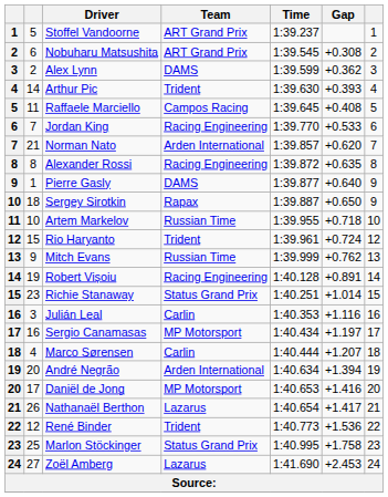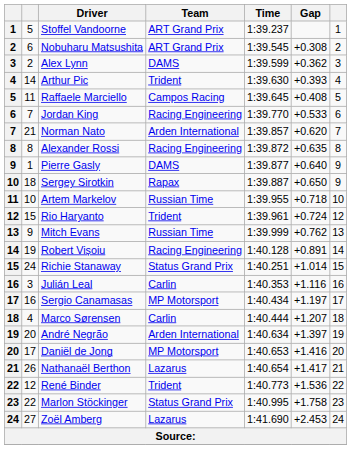 <table class="wikitable" style="font-size:85%">
 <tr>
 <th scope="col"></th>
 <th scope="col"></th>
 <th scope="col">Driver</th>
 <th scope="col">Team</th>
 <th scope="col">Time</th>
 <th scope="col">Gap</th>
 <th scope="col"></th>
 </tr>
 <tr>
 <th scope="row">1</th>
 <td align="center">5</td>
 <td data-sort-value="VAN"> <a href='#'>Stoffel Vandoorne</a></td>
 <td><a href='#'>ART Grand Prix</a></td>
 <td>1:39.237</td>
 <td></td>
 <td align="center">1</td>
 </tr>
 <tr>
 <th scope="row">2</th>
 <td align="center">6</td>
 <td data-sort-value="MAT"> <a href='#'>Nobuharu Matsushita</a></td>
 <td><a href='#'>ART Grand Prix</a></td>
 <td>1:39.545</td>
 <td>+0.308</td>
 <td align="center">2</td>
 </tr>
 <tr>
 <th scope="row">3</th>
 <td align="center">2</td>
 <td data-sort-value="LYN"> <a href='#'>Alex Lynn</a></td>
 <td><a href='#'>DAMS</a></td>
 <td>1:39.599</td>
 <td>+0.362</td>
 <td align="center">3</td>
 </tr>
 <tr>
 <th scope="row">4</th>
 <td align="center">14</td>
 <td data-sort-value="PIC"> <a href='#'>Arthur Pic</a></td>
 <td><a href='#'>Trident</a></td>
 <td>1:39.630</td>
 <td>+0.393</td>
 <td align="center">4</td>
 </tr>
 <tr>
 <th scope="row">5</th>
 <td align="center">11</td>
 <td data-sort-value="MARC"> <a href='#'>Raffaele Marciello</a></td>
 <td><a href='#'>Campos Racing</a></td>
 <td>1:39.645</td>
 <td>+0.408</td>
 <td align="center">5</td>
 </tr>
 <tr>
 <th scope="row">6</th>
 <td align="center">7</td>
 <td data-sort-value="KIN"> <a href='#'>Jordan King</a></td>
 <td><a href='#'>Racing Engineering</a></td>
 <td>1:39.770</td>
 <td>+0.533</td>
 <td align="center">6</td>
 </tr>
 <tr>
 <th scope="row">7</th>
 <td align="center">21</td>
 <td data-sort-value="NAT"> <a href='#'>Norman Nato</a></td>
 <td><a href='#'>Arden International</a></td>
 <td>1:39.857</td>
 <td>+0.620</td>
 <td align="center">7</td>
 </tr>
 <tr>
 <th scope="row">8</th>
 <td align="center">8</td>
 <td data-sort-value="ROS"> <a href='#'>Alexander Rossi</a></td>
 <td><a href='#'>Racing Engineering</a></td>
 <td>1:39.872</td>
 <td>+0.635</td>
 <td align="center">8</td>
 </tr>
 <tr>
 <th scope="row">9</th>
 <td align="center">1</td>
 <td data-sort-value="GAS"> <a href='#'>Pierre Gasly</a></td>
 <td><a href='#'>DAMS</a></td>
 <td>1:39.877</td>
 <td>+0.640</td>
 <td align="center">9</td>
 </tr>
 <tr>
 <th scope="row">10</th>
 <td align="center">18</td>
 <td data-sort-value="SIR"> <a href='#'>Sergey Sirotkin</a></td>
 <td><a href='#'>Rapax</a></td>
 <td>1:39.887</td>
 <td>+0.650</td>
 <td align="center">9</td>
 </tr>
 <tr>
 <th scope="row">11</th>
 <td align="center">10</td>
 <td data-sort-value="MARK"> <a href='#'>Artem Markelov</a></td>
 <td><a href='#'>Russian Time</a></td>
 <td>1:39.955</td>
 <td>+0.718</td>
 <td align="center">10</td>
 </tr>
 <tr>
 <th scope="row">12</th>
 <td align="center">15</td>
 <td data-sort-value="HAR"> <a href='#'>Rio Haryanto</a></td>
 <td><a href='#'>Trident</a></td>
 <td>1:39.961</td>
 <td>+0.724</td>
 <td align="center">12</td>
 </tr>
 <tr>
 <th scope="row">13</th>
 <td align="center">9</td>
 <td data-sort-value="EVA"> <a href='#'>Mitch Evans</a></td>
 <td><a href='#'>Russian Time</a></td>
 <td>1:39.999</td>
 <td>+0.762</td>
 <td align="center">13</td>
 </tr>
 <tr>
 <th scope="row">14</th>
 <td align="center">19</td>
 <td data-sort-value="VIS"> <a href='#'>Robert Vișoiu</a></td>
 <td><a href='#'>Racing Engineering</a></td>
 <td>1:40.128</td>
 <td>+0.891</td>
 <td align="center">14</td>
 </tr>
 <tr>
 <th scope="row">15</th>
-<td align="center">23</td>
+<td align="center">24</td>
 <td data-sort-value="STA"> <a href='#'>Richie Stanaway</a></td>
 <td><a href='#'>Status Grand Prix</a></td>
 <td>1:40.251</td>
 <td>+1.014</td>
 <td align="center">15</td>
 </tr>
 <tr>
 <th scope="row">16</th>
 <td align="center">3</td>
 <td data-sort-value="LEA"> <a href='#'>Julián Leal</a></td>
 <td><a href='#'>Carlin</a></td>
 <td>1:40.353</td>
 <td>+1.116</td>
 <td align="center">16</td>
 </tr>
 <tr>
 <th scope="row">17</th>
 <td align="center">16</td>
 <td data-sort-value="CAN"> <a href='#'>Sergio Canamasas</a></td>
 <td><a href='#'>MP Motorsport</a></td>
 <td>1:40.434</td>
 <td>+1.197</td>
 <td align="center">17</td>
 </tr>
 <tr>
 <th scope="row">18</th>
 <td align="center">4</td>
 <td data-sort-value="SOR"> <a href='#'>Marco Sørensen</a></td>
 <td><a href='#'>Carlin</a></td>
 <td>1:40.444</td>
 <td>+1.207</td>
 <td align="center">18</td>
 </tr>
 <tr>
 <th scope="row">19</th>
 <td align="center">20</td>
 <td data-sort-value="NEG"> <a href='#'>André Negrão</a></td>
 <td><a href='#'>Arden International</a></td>
 <td>1:40.634</td>
-<td>+1.394</td>
+<td>+1.397</td>
 <td align="center">19</td>
 </tr>
 <tr>
 <th scope="row">20</th>
 <td align="center">17</td>
 <td data-sort-value="DEJ"> <a href='#'>Daniël de Jong</a></td>
 <td><a href='#'>MP Motorsport</a></td>
 <td>1:40.653</td>
 <td>+1.416</td>
 <td align="center">20</td>
 </tr>
 <tr>
 <th scope="row">21</th>
 <td align="center">26</td>
 <td data-sort-value="BER"> <a href='#'>Nathanaël Berthon</a></td>
 <td><a href='#'>Lazarus</a></td>
 <td>1:40.654</td>
 <td>+1.417</td>
 <td align="center">21</td>
 </tr>
 <tr>
 <th scope="row">22</th>
 <td align="center">12</td>
 <td data-sort-value="BIN"> <a href='#'>René Binder</a></td>
 <td><a href='#'>Trident</a></td>
 <td>1:40.773</td>
 <td>+1.536</td>
 <td align="center">22</td>
 </tr>
 <tr>
 <th scope="row">23</th>
-<td align="center">25</td>
+<td align="center">22</td>
 <td data-sort-value="STO"> <a href='#'>Marlon Stöckinger</a></td>
 <td><a href='#'>Status Grand Prix</a></td>
 <td>1:40.995</td>
 <td>+1.758</td>
 <td align="center">23</td>
 </tr>
 <tr>
 <th scope="row">24</th>
 <td align="center">27</td>
 <td data-sort-value="AMB"> <a href='#'>Zoël Amberg</a></td>
 <td><a href='#'>Lazarus</a></td>
 <td>1:41.690</td>
 <td>+2.453</td>
 <td align="center">24</td>
 </tr>
 <tr class="sortbottom">
 <th colspan="7">Source:</th>
 </tr>
 <tr>
 </tr>
 </table>
